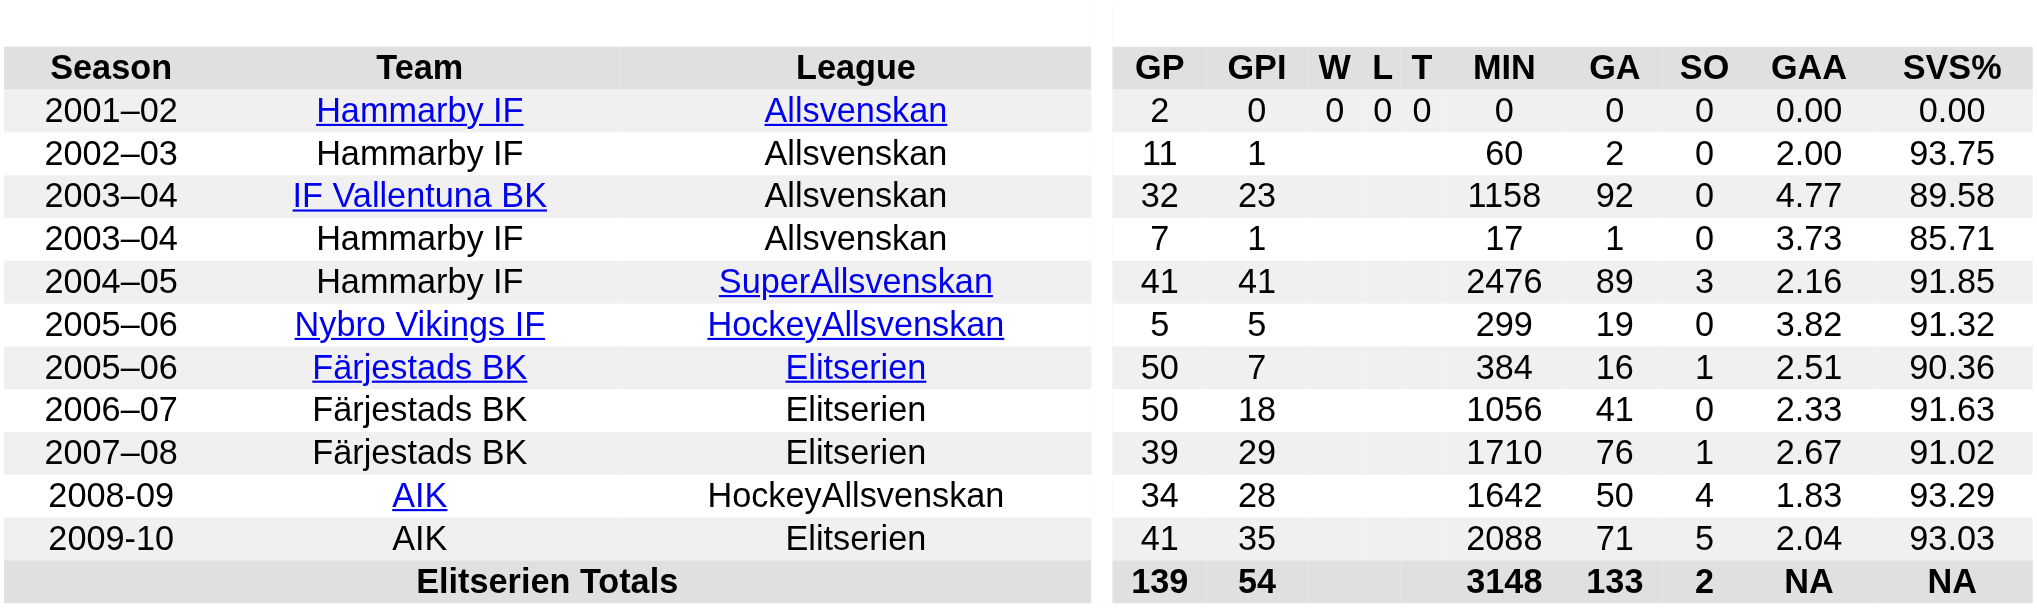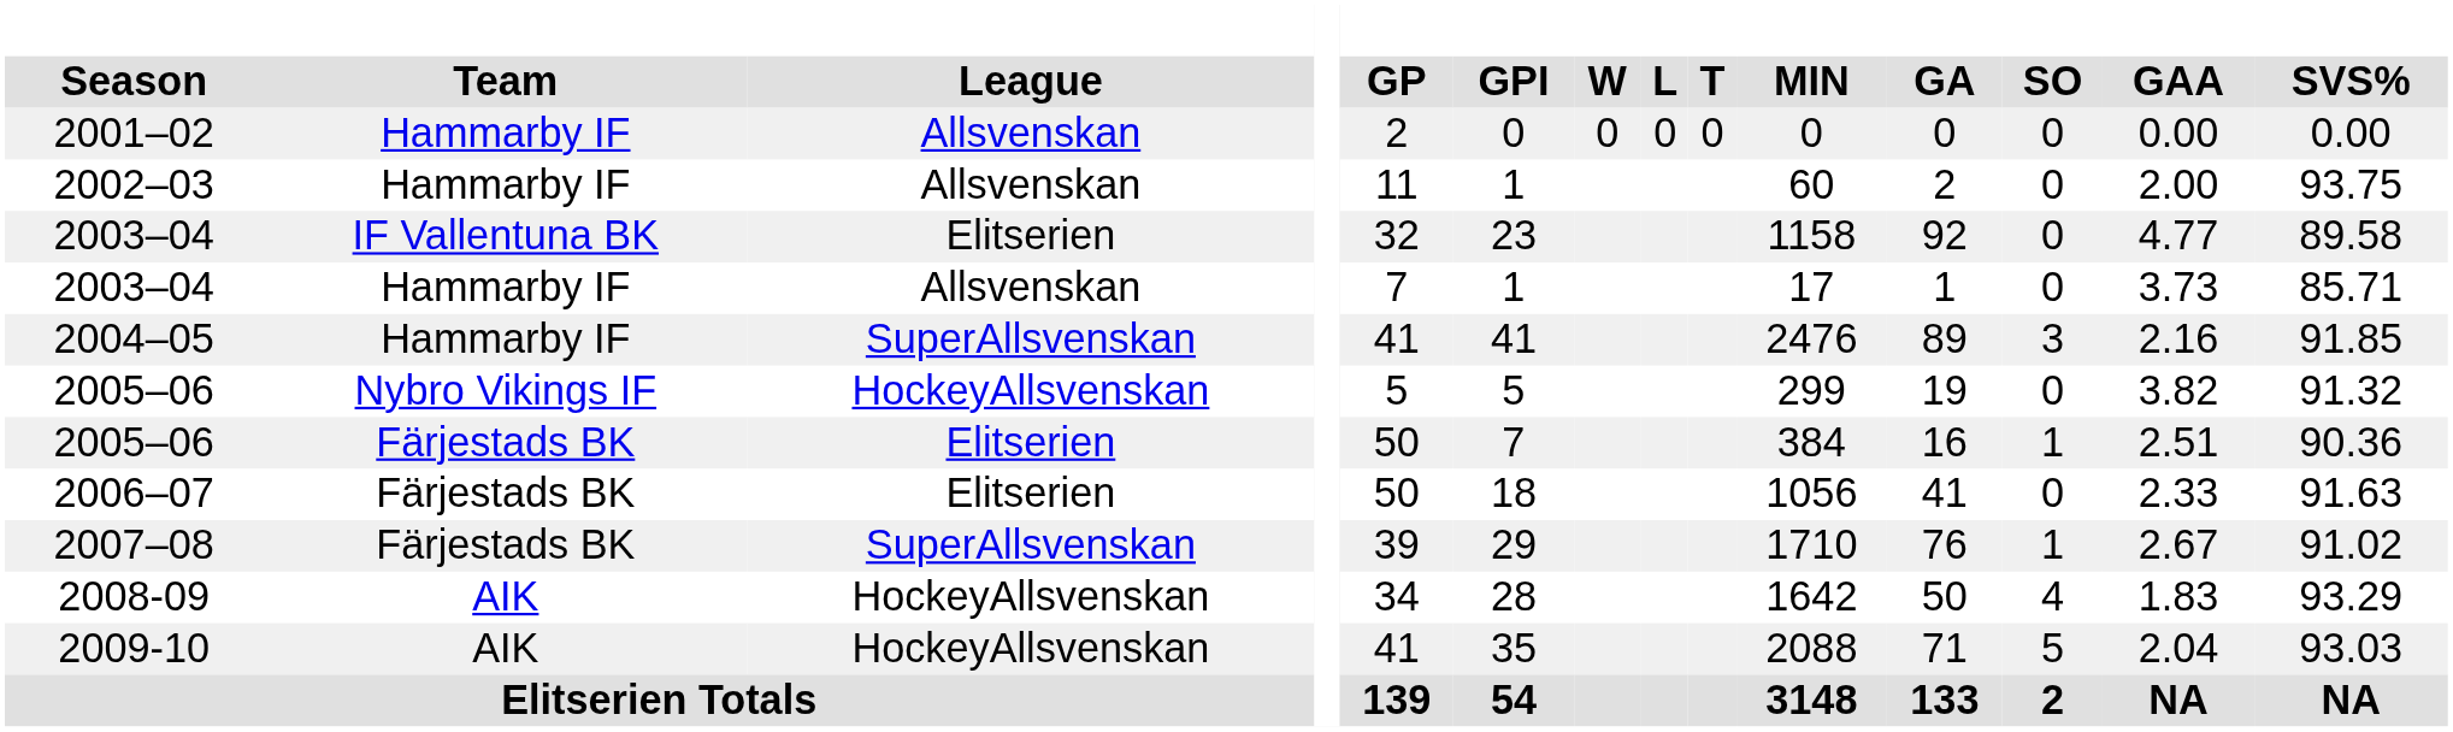 <table BORDER="0" CELLPADDING="1" CELLSPACING="0" width="75%" style="text-align:center">
 <tr bgcolor="#e0e0e0">
 <th colspan="3" bgcolor="#ffffff"> </th>
 <th rowspan="99" bgcolor="#ffffff"> </th>
 </tr>
 <tr bgcolor="#e0e0e0">
 <th>Season</th>
 <th>Team</th>
 <th>League</th>
 <th>GP</th>
 <th>GPI</th>
 <th>W</th>
 <th>L</th>
 <th>T</th>
 <th>MIN</th>
 <th>GA</th>
 <th>SO</th>
 <th>GAA</th>
 <th>SVS%</th>
 </tr>
 <tr ALIGN="center" bgcolor="#f0f0f0">
 <td>2001–02</td>
 <td><a href='#'>Hammarby IF</a></td>
 <td><a href='#'>Allsvenskan</a></td>
 <td>2</td>
 <td>0</td>
 <td>0</td>
 <td>0</td>
 <td>0</td>
 <td>0</td>
 <td>0</td>
 <td>0</td>
 <td>0.00</td>
 <td>0.00</td>
 </tr>
 <tr ALIGN="center">
 <td>2002–03</td>
 <td>Hammarby IF</td>
 <td>Allsvenskan</td>
 <td>11</td>
 <td>1</td>
 <td></td>
 <td></td>
 <td></td>
 <td>60</td>
 <td>2</td>
 <td>0</td>
 <td>2.00</td>
 <td>93.75</td>
 </tr>
 <tr ALIGN="center" bgcolor="#f0f0f0">
 <td>2003–04</td>
 <td><a href='#'>IF Vallentuna BK</a></td>
-<td>Allsvenskan</td>
+<td>Elitserien</td>
 <td>32</td>
 <td>23</td>
 <td></td>
 <td></td>
 <td></td>
 <td>1158</td>
 <td>92</td>
 <td>0</td>
 <td>4.77</td>
 <td>89.58</td>
 </tr>
 <tr ALIGN="center">
 <td>2003–04</td>
 <td>Hammarby IF</td>
 <td>Allsvenskan</td>
 <td>7</td>
 <td>1</td>
 <td></td>
 <td></td>
 <td></td>
 <td>17</td>
 <td>1</td>
 <td>0</td>
 <td>3.73</td>
 <td>85.71</td>
 </tr>
 <tr ALIGN="center" bgcolor="#f0f0f0">
 <td>2004–05</td>
 <td>Hammarby IF</td>
 <td><a href='#'>SuperAllsvenskan</a></td>
 <td>41</td>
 <td>41</td>
 <td></td>
 <td></td>
 <td></td>
 <td>2476</td>
 <td>89</td>
 <td>3</td>
 <td>2.16</td>
 <td>91.85</td>
 </tr>
 <tr ALIGN="center">
 <td>2005–06</td>
 <td><a href='#'>Nybro Vikings IF</a></td>
 <td><a href='#'>HockeyAllsvenskan</a></td>
 <td>5</td>
 <td>5</td>
 <td></td>
 <td></td>
 <td></td>
 <td>299</td>
 <td>19</td>
 <td>0</td>
 <td>3.82</td>
 <td>91.32</td>
 </tr>
 <tr ALIGN="center" bgcolor="#f0f0f0">
 <td>2005–06</td>
 <td><a href='#'>Färjestads BK</a></td>
 <td><a href='#'>Elitserien</a></td>
 <td>50</td>
 <td>7</td>
 <td></td>
 <td></td>
 <td></td>
 <td>384</td>
 <td>16</td>
 <td>1</td>
 <td>2.51</td>
 <td>90.36</td>
 </tr>
 <tr ALIGN="center">
 <td>2006–07</td>
 <td>Färjestads BK</td>
 <td>Elitserien</td>
 <td>50</td>
 <td>18</td>
 <td></td>
 <td></td>
 <td></td>
 <td>1056</td>
 <td>41</td>
 <td>0</td>
 <td>2.33</td>
 <td>91.63</td>
 </tr>
 <tr ALIGN="center" bgcolor="#f0f0f0">
 <td>2007–08</td>
 <td>Färjestads BK</td>
-<td>Elitserien</td>
+<td><a href='#'>SuperAllsvenskan</a></td>
 <td>39</td>
 <td>29</td>
 <td></td>
 <td></td>
 <td></td>
 <td>1710</td>
 <td>76</td>
 <td>1</td>
 <td>2.67</td>
 <td>91.02</td>
 </tr>
 <tr ALIGN="center">
 <td>2008-09</td>
 <td><a href='#'>AIK</a></td>
 <td>HockeyAllsvenskan</td>
 <td>34</td>
 <td>28</td>
 <td></td>
 <td></td>
 <td></td>
 <td>1642</td>
 <td>50</td>
 <td>4</td>
 <td>1.83</td>
 <td>93.29</td>
 </tr>
 <tr ALIGN="center" bgcolor="#f0f0f0">
 <td>2009-10</td>
 <td>AIK</td>
-<td>Elitserien</td>
+<td>HockeyAllsvenskan</td>
 <td>41</td>
 <td>35</td>
 <td></td>
 <td></td>
 <td></td>
 <td>2088</td>
 <td>71</td>
 <td>5</td>
 <td>2.04</td>
 <td>93.03</td>
 </tr>
 <tr ALIGN="center" bgcolor="#e0e0e0">
 <th colspan="3" align="center">Elitserien Totals</th>
 <th>139</th>
 <th>54</th>
 <th></th>
 <th></th>
 <th></th>
 <th>3148</th>
 <th>133</th>
 <th>2</th>
 <th>NA</th>
 <th>NA</th>
 </tr>
 </table>
